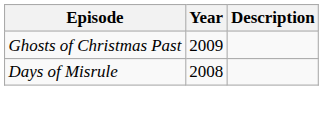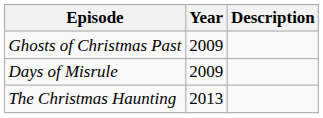 <table class="wikitable sortable">
 <tr>
 <th>Episode</th>
 <th>Year</th>
 <th>Description</th>
 </tr>
 <tr>
 <td><em>Ghosts of Christmas Past</em></td>
 <td>2009</td>
 <td></td>
 </tr>
 <tr>
 <td><em>Days of Misrule</em></td>
-<td>2008</td>
+<td>2009</td>
+<td></td>
+</tr>
+<tr>
+<td><em>The Christmas Haunting</em></td>
+<td>2013</td>
 <td></td>
 </tr>
 </table>
